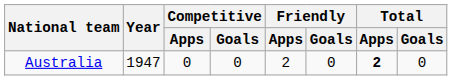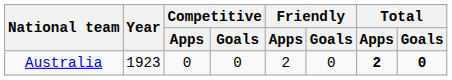 <table class="wikitable" style="text-align:center">
 <tr>
 <th rowspan="2">National team</th>
 <th rowspan="2">Year</th>
 <th colspan="2">Competitive</th>
 <th colspan="2">Friendly</th>
 <th colspan="2">Total</th>
 </tr>
 <tr>
 <th>Apps</th>
 <th>Goals</th>
 <th>Apps</th>
 <th>Goals</th>
 <th>Apps</th>
 <th>Goals</th>
 </tr>
 <tr>
 <td><a href='#'>Australia</a></td>
-<td>1947</td>
+<td>1923</td>
 <td>0</td>
 <td>0</td>
 <td>2</td>
 <td>0</td>
 <td><strong>2</strong></td>
-<td>0</td>
+<td><strong>0</strong></td>
 </tr>
 </table>
